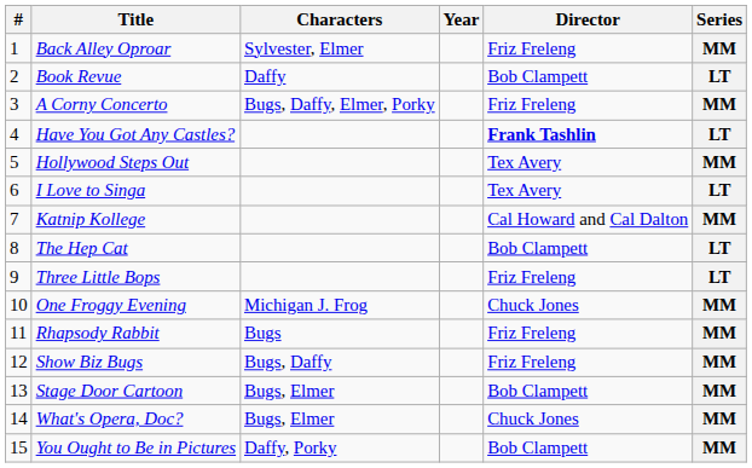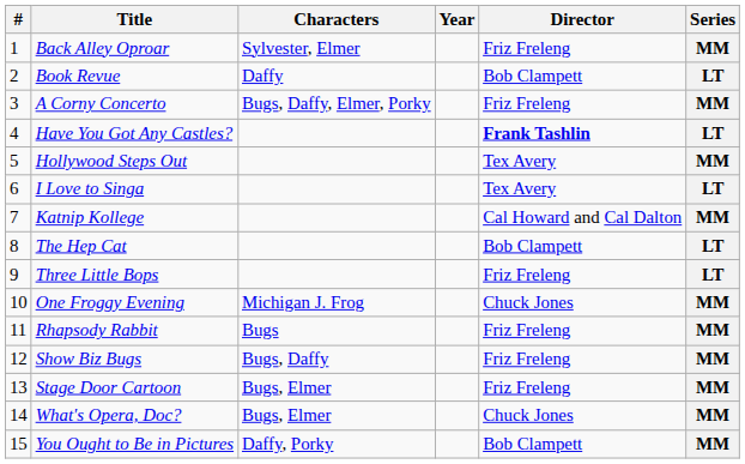 <table class="wikitable sortable">
 <tr>
 <th>#</th>
 <th>Title</th>
 <th>Characters</th>
 <th>Year</th>
 <th>Director</th>
 <th>Series</th>
 </tr>
 <tr>
 <td>1</td>
 <td><em><a href='#'>Back Alley Oproar</a></em></td>
 <td><a href='#'>Sylvester</a>, <a href='#'>Elmer</a></td>
 <td></td>
 <td><a href='#'>Friz Freleng</a></td>
 <th>MM</th>
 </tr>
 <tr>
 <td>2</td>
 <td><em><a href='#'>Book Revue</a></em></td>
 <td><a href='#'>Daffy</a></td>
 <td></td>
 <td><a href='#'>Bob Clampett</a></td>
 <th>LT</th>
 </tr>
 <tr>
 <td>3</td>
 <td><em><a href='#'>A Corny Concerto</a></em></td>
 <td><a href='#'>Bugs</a>, <a href='#'>Daffy</a>, <a href='#'>Elmer</a>, <a href='#'>Porky</a></td>
 <td></td>
 <td><a href='#'>Friz Freleng</a></td>
 <th>MM</th>
 </tr>
 <tr>
 <td>4</td>
 <td><em><a href='#'>Have You Got Any Castles?</a></em></td>
 <td></td>
 <td></td>
 <td><strong><a href='#'>Frank Tashlin</a></strong></td>
 <th>LT</th>
 </tr>
 <tr>
 <td>5</td>
 <td><em><a href='#'>Hollywood Steps Out</a></em></td>
 <td></td>
 <td></td>
 <td><a href='#'>Tex Avery</a></td>
 <th>MM</th>
 </tr>
 <tr>
 <td>6</td>
 <td><em><a href='#'>I Love to Singa</a></em></td>
 <td></td>
 <td></td>
 <td><a href='#'>Tex Avery</a></td>
 <th>LT</th>
 </tr>
 <tr>
 <td>7</td>
 <td><em><a href='#'>Katnip Kollege</a></em></td>
 <td></td>
 <td></td>
 <td><a href='#'>Cal Howard</a> and <a href='#'>Cal Dalton</a></td>
 <th>MM</th>
 </tr>
 <tr>
 <td>8</td>
 <td><em><a href='#'>The Hep Cat</a></em></td>
 <td></td>
 <td></td>
 <td><a href='#'>Bob Clampett</a></td>
 <th>LT</th>
 </tr>
 <tr>
 <td>9</td>
 <td><em><a href='#'>Three Little Bops</a></em></td>
 <td></td>
 <td></td>
 <td><a href='#'>Friz Freleng</a></td>
 <th>LT</th>
 </tr>
 <tr>
 <td>10</td>
 <td><em><a href='#'>One Froggy Evening</a></em></td>
 <td><a href='#'>Michigan J. Frog</a></td>
 <td></td>
 <td><a href='#'>Chuck Jones</a></td>
 <th>MM</th>
 </tr>
 <tr>
 <td>11</td>
 <td><em><a href='#'>Rhapsody Rabbit</a></em></td>
 <td><a href='#'>Bugs</a></td>
 <td></td>
 <td><a href='#'>Friz Freleng</a></td>
 <th>MM</th>
 </tr>
 <tr>
 <td>12</td>
 <td><em><a href='#'>Show Biz Bugs</a></em></td>
 <td><a href='#'>Bugs</a>, <a href='#'>Daffy</a></td>
 <td></td>
 <td><a href='#'>Friz Freleng</a></td>
 <th>MM</th>
 </tr>
 <tr>
 <td>13</td>
 <td><em><a href='#'>Stage Door Cartoon</a></em></td>
 <td><a href='#'>Bugs</a>, <a href='#'>Elmer</a></td>
 <td></td>
-<td><a href='#'>Bob Clampett</a></td>
+<td><a href='#'>Friz Freleng</a></td>
 <th>MM</th>
 </tr>
 <tr>
 <td>14</td>
 <td><em><a href='#'>What's Opera, Doc?</a></em></td>
 <td><a href='#'>Bugs</a>, <a href='#'>Elmer</a></td>
 <td></td>
 <td><a href='#'>Chuck Jones</a></td>
 <th>MM</th>
 </tr>
 <tr>
 <td>15</td>
 <td><em><a href='#'>You Ought to Be in Pictures</a></em></td>
 <td><a href='#'>Daffy</a>, <a href='#'>Porky</a></td>
 <td></td>
 <td><a href='#'>Bob Clampett</a></td>
 <th>MM</th>
 </tr>
 </table>
